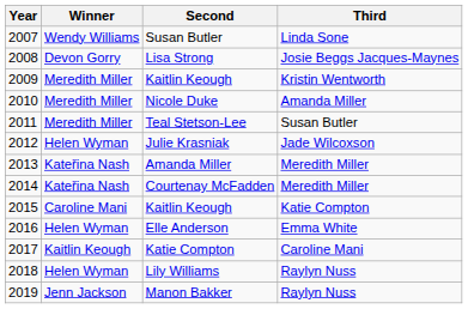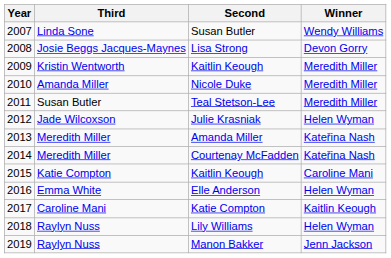 <table class="wikitable">
 <tr>
 <th>Year</th>
+<th>Third</th>
+<th>Second</th>
 <th>Winner</th>
-<th>Second</th>
-<th>Third</th>
 </tr>
 <tr>
 <td>2007</td>
+<td> <a href='#'>Linda Sone</a></td>
+<td>  Susan Butler</td>
 <td>  <a href='#'>Wendy Williams</a></td>
-<td>  Susan Butler</td>
-<td> <a href='#'>Linda Sone</a></td>
 </tr>
 <tr>
 <td>2008</td>
+<td> <a href='#'>Josie Beggs Jacques-Maynes</a></td>
+<td>  <a href='#'>Lisa Strong</a></td>
 <td>  <a href='#'>Devon Gorry</a></td>
-<td>  <a href='#'>Lisa Strong</a></td>
-<td> <a href='#'>Josie Beggs Jacques-Maynes</a></td>
 </tr>
 <tr>
 <td>2009</td>
+<td> <a href='#'>Kristin Wentworth</a></td>
+<td>  <a href='#'>Kaitlin Keough</a></td>
 <td>  <a href='#'>Meredith Miller</a></td>
-<td>  <a href='#'>Kaitlin Keough</a></td>
-<td> <a href='#'>Kristin Wentworth</a></td>
 </tr>
 <tr>
 <td>2010</td>
+<td> <a href='#'>Amanda Miller</a></td>
+<td>  <a href='#'>Nicole Duke</a></td>
 <td>  <a href='#'>Meredith Miller</a></td>
-<td>  <a href='#'>Nicole Duke</a></td>
-<td> <a href='#'>Amanda Miller</a></td>
 </tr>
 <tr>
 <td>2011</td>
+<td>    Susan Butler</td>
+<td>  <a href='#'>Teal Stetson-Lee</a></td>
 <td>  <a href='#'>Meredith Miller</a></td>
-<td>  <a href='#'>Teal Stetson-Lee</a></td>
-<td>    Susan Butler</td>
 </tr>
 <tr>
 <td>2012</td>
+<td> <a href='#'>Jade Wilcoxson</a></td>
+<td>  <a href='#'>Julie Krasniak</a></td>
 <td>  <a href='#'>Helen Wyman</a></td>
-<td>  <a href='#'>Julie Krasniak</a></td>
-<td> <a href='#'>Jade Wilcoxson</a></td>
 </tr>
 <tr>
 <td>2013</td>
+<td> <a href='#'>Meredith Miller</a></td>
+<td>  <a href='#'>Amanda Miller</a></td>
 <td>  <a href='#'>Kateřina Nash</a></td>
-<td>  <a href='#'>Amanda Miller</a></td>
-<td> <a href='#'>Meredith Miller</a></td>
 </tr>
 <tr>
 <td>2014</td>
+<td> <a href='#'>Meredith Miller</a></td>
+<td>  <a href='#'>Courtenay McFadden</a></td>
 <td>  <a href='#'>Kateřina Nash</a></td>
-<td>  <a href='#'>Courtenay McFadden</a></td>
-<td> <a href='#'>Meredith Miller</a></td>
 </tr>
 <tr>
 <td>2015</td>
+<td> <a href='#'>Katie Compton</a></td>
+<td>  <a href='#'>Kaitlin Keough</a></td>
 <td>  <a href='#'>Caroline Mani</a></td>
-<td>  <a href='#'>Kaitlin Keough</a></td>
-<td> <a href='#'>Katie Compton</a></td>
 </tr>
 <tr>
 <td>2016</td>
+<td> <a href='#'>Emma White</a></td>
+<td>  <a href='#'>Elle Anderson</a></td>
 <td>  <a href='#'>Helen Wyman</a></td>
-<td>  <a href='#'>Elle Anderson</a></td>
-<td> <a href='#'>Emma White</a></td>
 </tr>
 <tr>
 <td>2017</td>
+<td> <a href='#'>Caroline Mani</a></td>
+<td>  <a href='#'>Katie Compton</a></td>
 <td>  <a href='#'>Kaitlin Keough</a></td>
-<td>  <a href='#'>Katie Compton</a></td>
-<td> <a href='#'>Caroline Mani</a></td>
 </tr>
 <tr>
 <td>2018</td>
+<td> <a href='#'>Raylyn Nuss</a></td>
+<td>  <a href='#'>Lily Williams</a></td>
 <td>  <a href='#'>Helen Wyman</a></td>
-<td>  <a href='#'>Lily Williams</a></td>
-<td> <a href='#'>Raylyn Nuss</a></td>
 </tr>
 <tr>
 <td>2019</td>
+<td> <a href='#'>Raylyn Nuss</a></td>
+<td> <a href='#'>Manon Bakker</a></td>
 <td> <a href='#'>Jenn Jackson</a></td>
-<td> <a href='#'>Manon Bakker</a></td>
-<td> <a href='#'>Raylyn Nuss</a></td>
 </tr>
 </table>
